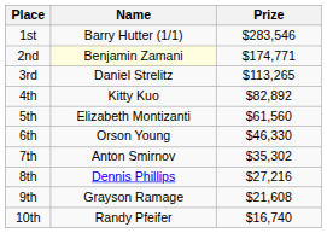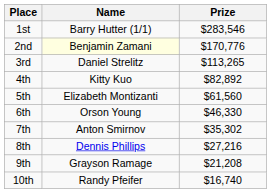 <table class="wikitable">
 <tr>
 <th width="50">Place</th>
 <th width="200">Name</th>
 <th width="125">Prize</th>
 </tr>
 <tr>
 <td align = "center">1st</td>
 <td align = "center">Barry Hutter (1/1)</td>
 <td align = "center">$283,546</td>
 </tr>
 <tr>
 <td align = "center">2nd</td>
 <td align = "center" style="background: lightyellow;">Benjamin Zamani</td>
-<td align = "center">$174,771</td>
+<td align = "center">$170,776</td>
 </tr>
 <tr>
 <td align = "center">3rd</td>
 <td align = "center">Daniel Strelitz</td>
 <td align = "center">$113,265</td>
 </tr>
 <tr>
 <td align = "center">4th</td>
 <td align = "center">Kitty Kuo</td>
 <td align = "center">$82,892</td>
 </tr>
 <tr>
 <td align = "center">5th</td>
 <td align = "center">Elizabeth Montizanti</td>
 <td align = "center">$61,560</td>
 </tr>
 <tr>
 <td align = "center">6th</td>
 <td align = "center">Orson Young</td>
 <td align = "center">$46,330</td>
 </tr>
 <tr>
 <td align = "center">7th</td>
 <td align = "center">Anton Smirnov</td>
 <td align = "center">$35,302</td>
 </tr>
 <tr>
 <td align = "center">8th</td>
 <td align = "center"><a href='#'>Dennis Phillips</a></td>
 <td align = "center">$27,216</td>
 </tr>
 <tr>
 <td align = "center">9th</td>
 <td align = "center">Grayson Ramage</td>
-<td align = "center">$21,608</td>
+<td align = "center">$21,208</td>
 </tr>
 <tr>
 <td align = "center">10th</td>
 <td align = "center">Randy Pfeifer</td>
 <td align = "center">$16,740</td>
 </tr>
 </table>
